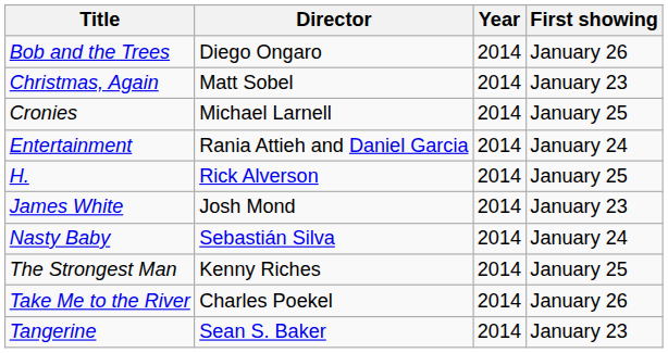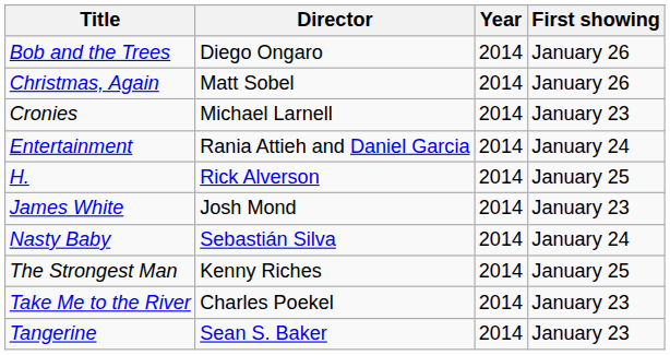 <table class="wikitable sortable">
 <tr>
 <th>Title</th>
 <th>Director</th>
 <th>Year</th>
 <th>First showing</th>
 </tr>
 <tr>
 <td><em><a href='#'>Bob and the Trees</a></em></td>
 <td>Diego Ongaro</td>
 <td>2014</td>
 <td>January 26</td>
 </tr>
 <tr>
 <td><em><a href='#'>Christmas, Again</a></em></td>
 <td>Matt Sobel</td>
 <td>2014</td>
-<td>January 23</td>
+<td>January 26</td>
 </tr>
 <tr>
 <td><em>Cronies</em></td>
 <td>Michael Larnell</td>
 <td>2014</td>
-<td>January 25</td>
+<td>January 23</td>
 </tr>
 <tr>
 <td><em><a href='#'>Entertainment</a></em></td>
 <td>Rania Attieh and <a href='#'>Daniel Garcia</a></td>
 <td>2014</td>
 <td>January 24</td>
 </tr>
 <tr>
 <td><em><a href='#'>H.</a></em></td>
 <td><a href='#'>Rick Alverson</a></td>
 <td>2014</td>
 <td>January 25</td>
 </tr>
 <tr>
 <td><em><a href='#'>James White</a></em></td>
 <td>Josh Mond</td>
 <td>2014</td>
 <td>January 23</td>
 </tr>
 <tr>
 <td><em><a href='#'>Nasty Baby</a></em></td>
 <td><a href='#'>Sebastián Silva</a></td>
 <td>2014</td>
 <td>January 24</td>
 </tr>
 <tr>
 <td><em>The Strongest Man</em></td>
 <td>Kenny Riches</td>
 <td>2014</td>
 <td>January 25</td>
 </tr>
 <tr>
 <td><em><a href='#'>Take Me to the River</a></em></td>
 <td>Charles Poekel</td>
 <td>2014</td>
-<td>January 26</td>
+<td>January 23</td>
 </tr>
 <tr>
 <td><em><a href='#'>Tangerine</a></em></td>
 <td><a href='#'>Sean S. Baker</a></td>
 <td>2014</td>
 <td>January 23</td>
 </tr>
 </table>
